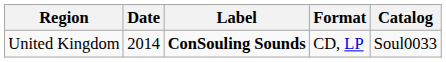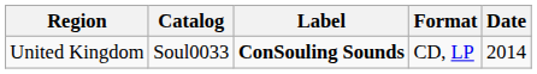 <table class="wikitable">
 <tr>
 <th>Region</th>
-<th>Date</th>
+<th>Catalog</th>
 <th>Label</th>
 <th>Format</th>
-<th>Catalog</th>
+<th>Date</th>
 </tr>
 <tr>
 <td>United Kingdom</td>
-<td>2014</td>
+<td>Soul0033</td>
 <td><strong>ConSouling Sounds</strong></td>
 <td>CD, <a href='#'>LP</a></td>
-<td>Soul0033</td>
+<td>2014</td>
 </tr>
 </table>
